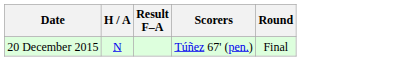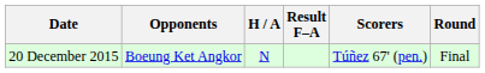 <table class="wikitable" style="text-align:center">
 <tr>
 <th>Date</th>
+<th>Opponents</th>
 <th>H / A</th>
 <th>Result<br>F–A</th>
 <th>Scorers</th>
 <th>Round</th>
 </tr>
 <tr bgcolor="#ddffdd">
 <td>20 December 2015</td>
+<td> <a href='#'>Boeung Ket Angkor</a></td>
 <td><a href='#'>N</a></td>
 <td><br></td>
 <td><a href='#'>Túñez</a> 67' (<a href='#'>pen.</a>)</td>
 <td>Final</td>
 </tr>
 </table>
